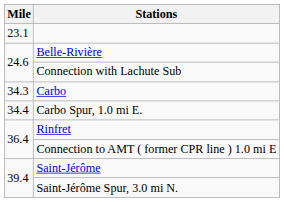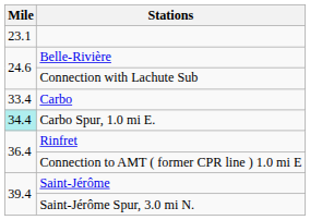 <table class="wikitable">
 <tr>
 <th>Mile</th>
 <th>Stations</th>
 </tr>
 <tr>
 <td>23.1</td>
 <td></td>
 </tr>
 <tr>
 <td Rowspan="2">24.6</td>
 <td><a href='#'>Belle-Rivière</a></td>
 </tr>
 <tr>
 <td>Connection with Lachute Sub</td>
 </tr>
 <tr>
-<td>34.3</td>
+<td>33.4</td>
 <td><a href='#'>Carbo</a></td>
 </tr>
 <tr>
-<td>34.4</td>
+<td style="background: paleturquoise;">34.4</td>
 <td>Carbo Spur, 1.0 mi E.</td>
 </tr>
 <tr>
 <td Rowspan="2">36.4</td>
 <td><a href='#'>Rinfret</a></td>
 </tr>
 <tr>
 <td>Connection to AMT ( former CPR line ) 1.0 mi E</td>
 </tr>
 <tr>
 <td Rowspan="2">39.4</td>
 <td><a href='#'>Saint-Jérôme</a></td>
 </tr>
 <tr>
 <td>Saint-Jérôme Spur, 3.0 mi N.</td>
 </tr>
 </table>
